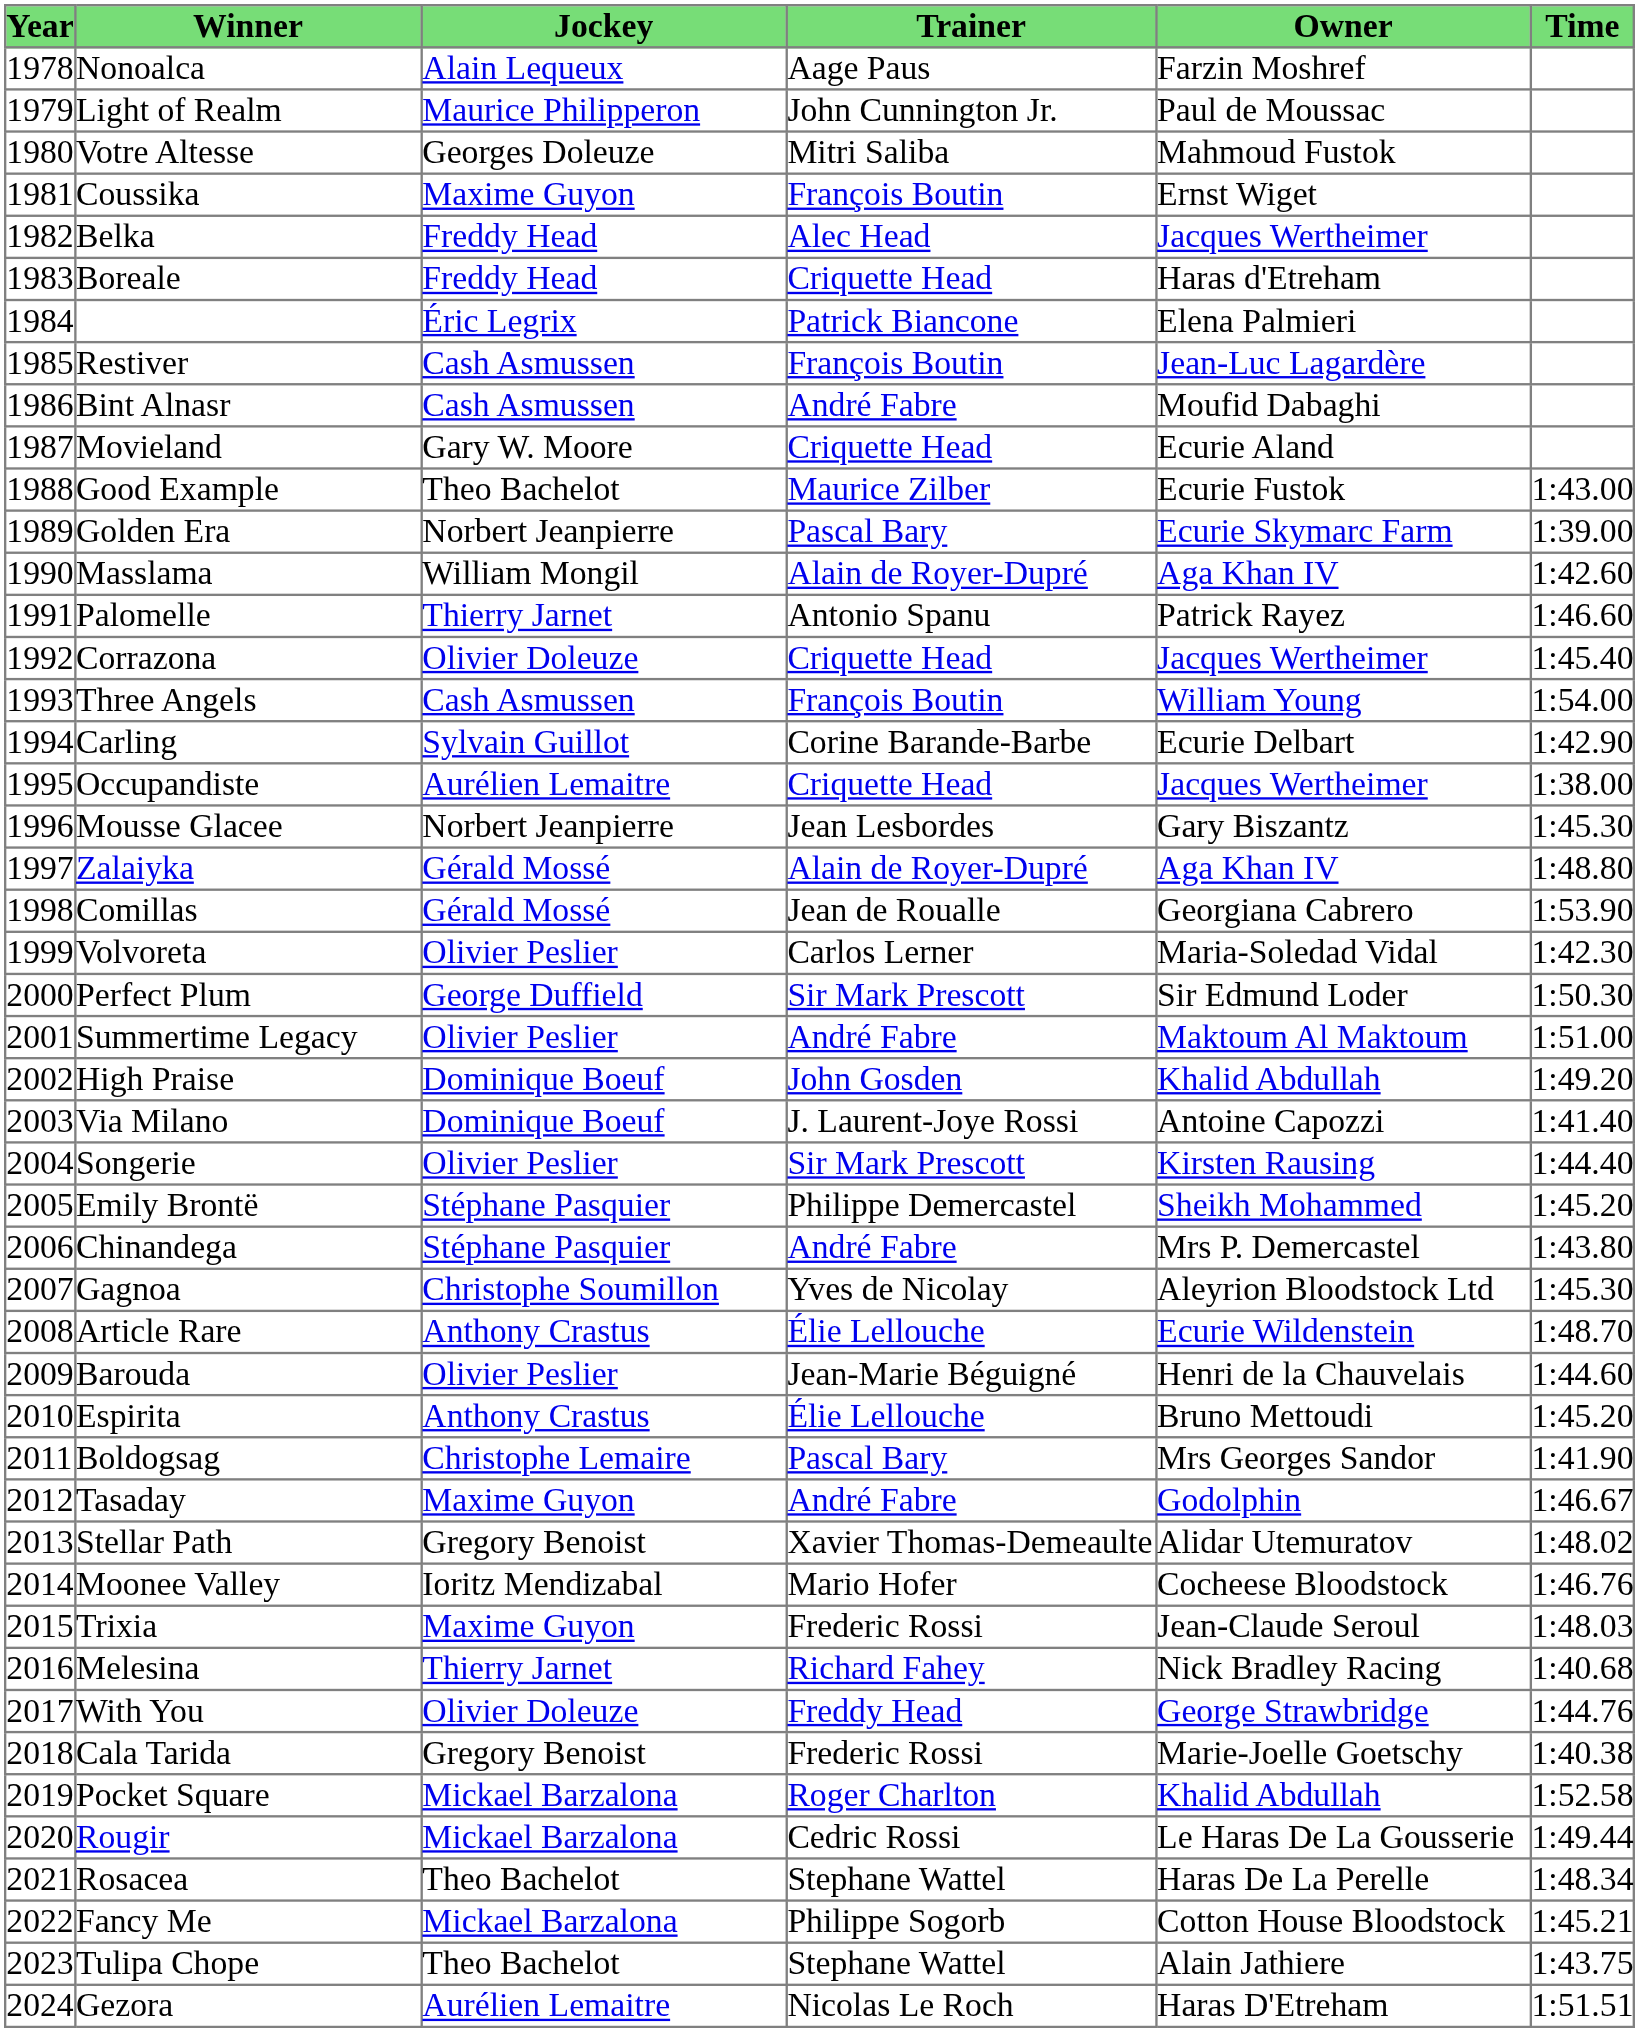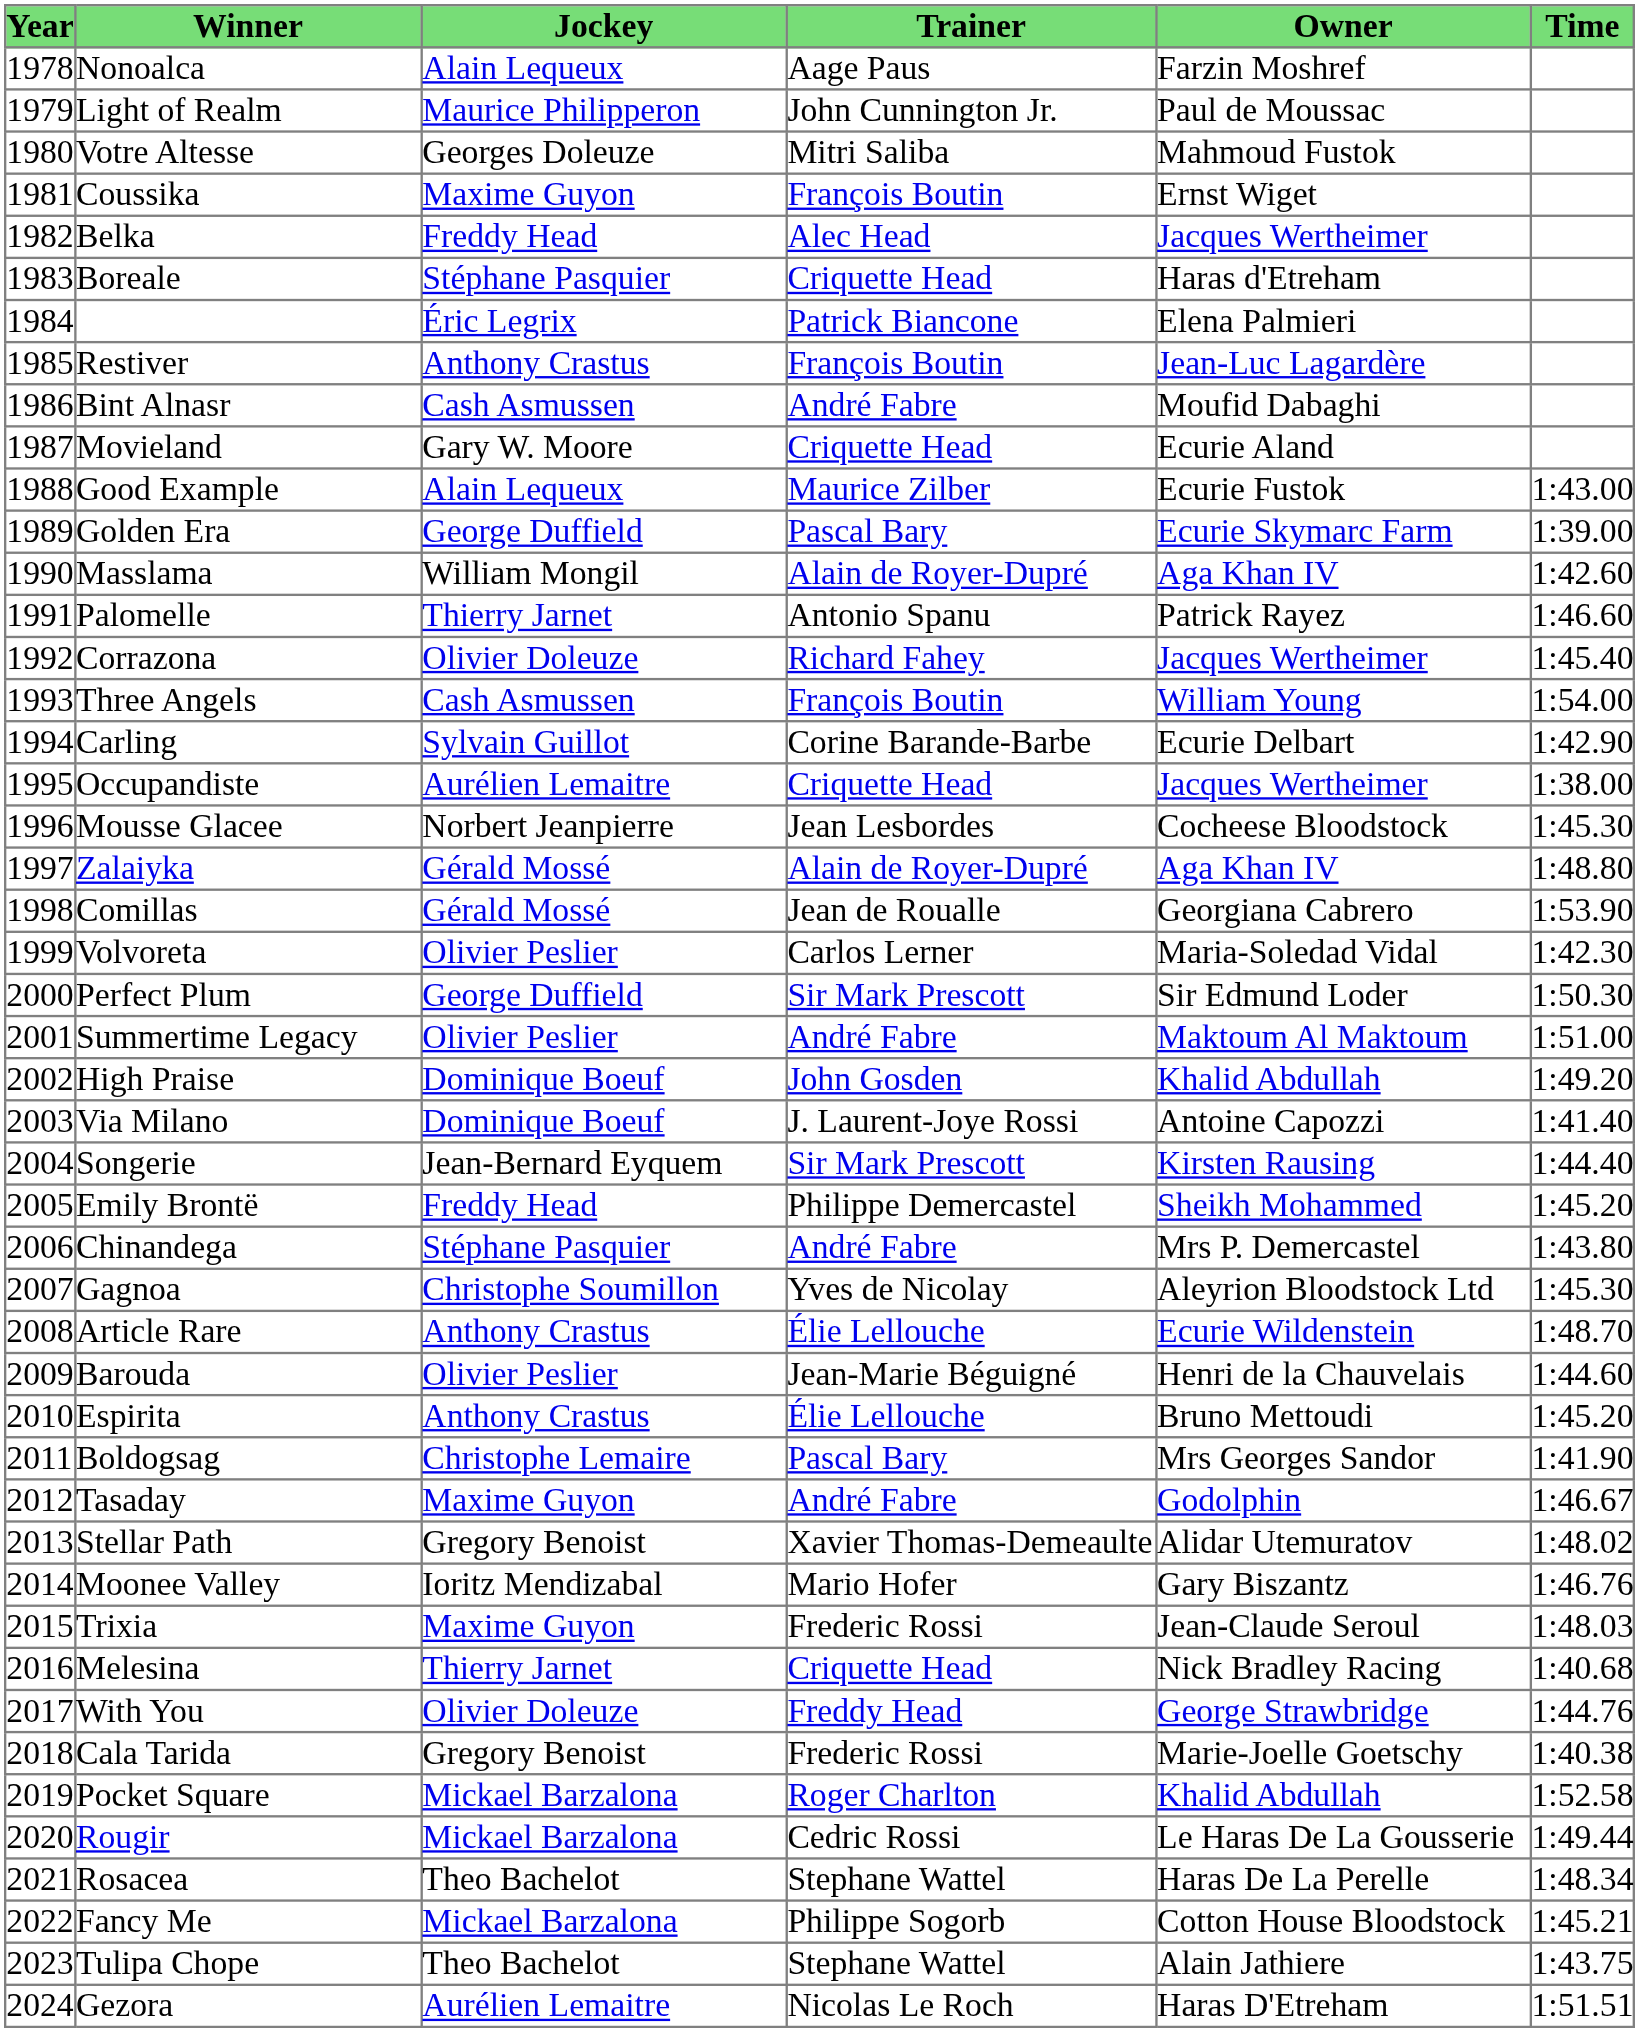 <table class = "sortable" | border="1" cellpadding="0" style="border-collapse: collapse; font-size:90%">
 <tr bgcolor="#77dd77" align="center">
 <th>Year</th>
 <th>Winner</th>
 <th>Jockey</th>
 <th>Trainer</th>
 <th>Owner</th>
 <th>Time</th>
 </tr>
 <tr>
 <td>1978</td>
 <td width=147px>Nonoalca</td>
 <td width=155px><a href='#'>Alain Lequeux</a></td>
 <td width=157px>Aage Paus</td>
 <td width=159px>Farzin Moshref</td>
 <td></td>
 </tr>
 <tr>
 <td>1979</td>
 <td>Light of Realm</td>
 <td><a href='#'>Maurice Philipperon</a></td>
 <td>John Cunnington Jr.</td>
 <td>Paul de Moussac</td>
 <td></td>
 </tr>
 <tr>
 <td>1980</td>
 <td>Votre Altesse</td>
 <td>Georges Doleuze</td>
 <td>Mitri Saliba</td>
 <td>Mahmoud Fustok</td>
 <td></td>
 </tr>
 <tr>
 <td>1981</td>
 <td>Coussika</td>
 <td><a href='#'>Maxime Guyon</a></td>
 <td><a href='#'>François Boutin</a></td>
 <td>Ernst Wiget</td>
 <td></td>
 </tr>
 <tr>
 <td>1982</td>
 <td>Belka</td>
 <td><a href='#'>Freddy Head</a></td>
 <td><a href='#'>Alec Head</a></td>
 <td><a href='#'>Jacques Wertheimer</a></td>
 <td></td>
 </tr>
 <tr>
 <td>1983</td>
 <td>Boreale</td>
-<td><a href='#'>Freddy Head</a></td>
+<td><a href='#'>Stéphane Pasquier</a></td>
 <td><a href='#'>Criquette Head</a></td>
 <td>Haras d'Etreham</td>
 <td></td>
 </tr>
 <tr>
 <td>1984</td>
 <td></td>
 <td><a href='#'>Éric Legrix</a></td>
 <td><a href='#'>Patrick Biancone</a></td>
 <td>Elena Palmieri</td>
 <td></td>
 </tr>
 <tr>
 <td>1985</td>
 <td>Restiver</td>
-<td><a href='#'>Cash Asmussen</a></td>
+<td><a href='#'>Anthony Crastus</a></td>
 <td><a href='#'>François Boutin</a></td>
 <td><a href='#'>Jean-Luc Lagardère</a></td>
 <td></td>
 </tr>
 <tr>
 <td>1986</td>
 <td>Bint Alnasr</td>
 <td><a href='#'>Cash Asmussen</a></td>
 <td><a href='#'>André Fabre</a></td>
 <td>Moufid Dabaghi</td>
 <td></td>
 </tr>
 <tr>
 <td>1987</td>
 <td>Movieland</td>
 <td>Gary W. Moore</td>
 <td><a href='#'>Criquette Head</a></td>
 <td>Ecurie Aland</td>
 <td></td>
 </tr>
 <tr>
 <td>1988</td>
 <td>Good Example</td>
-<td>Theo Bachelot</td>
+<td><a href='#'>Alain Lequeux</a></td>
 <td><a href='#'>Maurice Zilber</a></td>
 <td>Ecurie Fustok</td>
 <td>1:43.00</td>
 </tr>
 <tr>
 <td>1989</td>
 <td>Golden Era</td>
-<td>Norbert Jeanpierre</td>
+<td><a href='#'>George Duffield</a></td>
 <td><a href='#'>Pascal Bary</a></td>
 <td><a href='#'>Ecurie Skymarc Farm</a></td>
 <td>1:39.00</td>
 </tr>
 <tr>
 <td>1990</td>
 <td>Masslama</td>
 <td>William Mongil</td>
 <td><a href='#'>Alain de Royer-Dupré</a></td>
 <td><a href='#'>Aga Khan IV</a></td>
 <td>1:42.60</td>
 </tr>
 <tr>
 <td>1991</td>
 <td>Palomelle</td>
 <td><a href='#'>Thierry Jarnet</a></td>
 <td>Antonio Spanu</td>
 <td>Patrick Rayez</td>
 <td>1:46.60</td>
 </tr>
 <tr>
 <td>1992</td>
 <td>Corrazona</td>
 <td><a href='#'>Olivier Doleuze</a></td>
-<td><a href='#'>Criquette Head</a></td>
+<td><a href='#'>Richard Fahey</a></td>
 <td><a href='#'>Jacques Wertheimer</a></td>
 <td>1:45.40</td>
 </tr>
 <tr>
 <td>1993</td>
 <td>Three Angels</td>
 <td><a href='#'>Cash Asmussen</a></td>
 <td><a href='#'>François Boutin</a></td>
 <td><a href='#'>William Young</a></td>
 <td>1:54.00</td>
 </tr>
 <tr>
 <td>1994</td>
 <td>Carling</td>
 <td><a href='#'>Sylvain Guillot</a></td>
 <td>Corine Barande-Barbe</td>
 <td>Ecurie Delbart</td>
 <td>1:42.90</td>
 </tr>
 <tr>
 <td>1995</td>
 <td>Occupandiste</td>
 <td><a href='#'>Aurélien Lemaitre</a></td>
 <td><a href='#'>Criquette Head</a></td>
 <td><a href='#'>Jacques Wertheimer</a></td>
 <td>1:38.00</td>
 </tr>
 <tr>
 <td>1996</td>
 <td>Mousse Glacee</td>
 <td>Norbert Jeanpierre</td>
 <td>Jean Lesbordes</td>
-<td>Gary Biszantz</td>
+<td>Cocheese Bloodstock</td>
 <td>1:45.30</td>
 </tr>
 <tr>
 <td>1997</td>
 <td><a href='#'>Zalaiyka</a></td>
 <td><a href='#'>Gérald Mossé</a></td>
 <td><a href='#'>Alain de Royer-Dupré</a></td>
 <td><a href='#'>Aga Khan IV</a></td>
 <td>1:48.80</td>
 </tr>
 <tr>
 <td>1998</td>
 <td>Comillas</td>
 <td><a href='#'>Gérald Mossé</a></td>
 <td>Jean de Roualle</td>
 <td>Georgiana Cabrero</td>
 <td>1:53.90</td>
 </tr>
 <tr>
 <td>1999</td>
 <td>Volvoreta</td>
 <td><a href='#'>Olivier Peslier</a></td>
 <td>Carlos Lerner</td>
 <td>Maria-Soledad Vidal</td>
 <td>1:42.30</td>
 </tr>
 <tr>
 <td>2000</td>
 <td>Perfect Plum</td>
 <td><a href='#'>George Duffield</a></td>
 <td><a href='#'>Sir Mark Prescott</a></td>
 <td>Sir Edmund Loder</td>
 <td>1:50.30</td>
 </tr>
 <tr>
 <td>2001</td>
 <td>Summertime Legacy</td>
 <td><a href='#'>Olivier Peslier</a></td>
 <td><a href='#'>André Fabre</a></td>
 <td><a href='#'>Maktoum Al Maktoum</a></td>
 <td>1:51.00</td>
 </tr>
 <tr>
 <td>2002</td>
 <td>High Praise</td>
 <td><a href='#'>Dominique Boeuf</a></td>
 <td><a href='#'>John Gosden</a></td>
 <td><a href='#'>Khalid Abdullah</a></td>
 <td>1:49.20</td>
 </tr>
 <tr>
 <td>2003</td>
 <td>Via Milano</td>
 <td><a href='#'>Dominique Boeuf</a></td>
 <td>J. Laurent-Joye Rossi </td>
 <td>Antoine Capozzi</td>
 <td>1:41.40</td>
 </tr>
 <tr>
 <td>2004</td>
 <td>Songerie</td>
-<td><a href='#'>Olivier Peslier</a></td>
+<td>Jean-Bernard Eyquem</td>
 <td><a href='#'>Sir Mark Prescott</a></td>
 <td><a href='#'>Kirsten Rausing</a></td>
 <td>1:44.40</td>
 </tr>
 <tr>
 <td>2005</td>
 <td>Emily Brontë</td>
-<td><a href='#'>Stéphane Pasquier</a></td>
+<td><a href='#'>Freddy Head</a></td>
 <td>Philippe Demercastel</td>
 <td><a href='#'>Sheikh Mohammed</a></td>
 <td>1:45.20</td>
 </tr>
 <tr>
 <td>2006</td>
 <td>Chinandega</td>
 <td><a href='#'>Stéphane Pasquier</a></td>
 <td><a href='#'>André Fabre</a></td>
 <td>Mrs P. Demercastel</td>
 <td>1:43.80</td>
 </tr>
 <tr>
 <td>2007</td>
 <td>Gagnoa</td>
 <td><a href='#'>Christophe Soumillon</a></td>
 <td>Yves de Nicolay</td>
 <td>Aleyrion Bloodstock Ltd</td>
 <td>1:45.30</td>
 </tr>
 <tr>
 <td>2008</td>
 <td>Article Rare</td>
 <td><a href='#'>Anthony Crastus</a></td>
 <td><a href='#'>Élie Lellouche</a></td>
 <td><a href='#'>Ecurie Wildenstein</a></td>
 <td>1:48.70</td>
 </tr>
 <tr>
 <td>2009</td>
 <td>Barouda</td>
 <td><a href='#'>Olivier Peslier</a></td>
 <td>Jean-Marie Béguigné</td>
 <td>Henri de la Chauvelais</td>
 <td>1:44.60</td>
 </tr>
 <tr>
 <td>2010</td>
 <td>Espirita</td>
 <td><a href='#'>Anthony Crastus</a></td>
 <td><a href='#'>Élie Lellouche</a></td>
 <td>Bruno Mettoudi</td>
 <td>1:45.20</td>
 </tr>
 <tr>
 <td>2011</td>
 <td>Boldogsag</td>
 <td><a href='#'>Christophe Lemaire</a></td>
 <td><a href='#'>Pascal Bary</a></td>
 <td>Mrs Georges Sandor</td>
 <td>1:41.90</td>
 </tr>
 <tr>
 <td>2012</td>
 <td>Tasaday</td>
 <td><a href='#'>Maxime Guyon</a></td>
 <td><a href='#'>André Fabre</a></td>
 <td><a href='#'>Godolphin</a></td>
 <td>1:46.67</td>
 </tr>
 <tr>
 <td>2013</td>
 <td>Stellar Path</td>
 <td>Gregory Benoist</td>
 <td>Xavier Thomas-Demeaulte</td>
 <td>Alidar Utemuratov</td>
 <td>1:48.02</td>
 </tr>
 <tr>
 <td>2014</td>
 <td>Moonee Valley</td>
 <td>Ioritz Mendizabal</td>
 <td>Mario Hofer</td>
-<td>Cocheese Bloodstock</td>
+<td>Gary Biszantz</td>
 <td>1:46.76</td>
 </tr>
 <tr>
 <td>2015</td>
 <td>Trixia</td>
 <td><a href='#'>Maxime Guyon</a></td>
 <td>Frederic Rossi</td>
 <td>Jean-Claude Seroul</td>
 <td>1:48.03</td>
 </tr>
 <tr>
 <td>2016</td>
 <td>Melesina</td>
 <td><a href='#'>Thierry Jarnet</a></td>
-<td><a href='#'>Richard Fahey</a></td>
+<td><a href='#'>Criquette Head</a></td>
 <td>Nick Bradley Racing</td>
 <td>1:40.68</td>
 </tr>
 <tr>
 <td>2017</td>
 <td>With You</td>
 <td><a href='#'>Olivier Doleuze</a></td>
 <td><a href='#'>Freddy Head</a></td>
 <td><a href='#'>George Strawbridge</a></td>
 <td>1:44.76</td>
 </tr>
 <tr>
 <td>2018</td>
 <td>Cala Tarida</td>
 <td>Gregory Benoist</td>
 <td>Frederic Rossi</td>
 <td>Marie-Joelle Goetschy</td>
 <td>1:40.38</td>
 </tr>
 <tr>
 <td>2019</td>
 <td>Pocket Square</td>
 <td><a href='#'>Mickael Barzalona</a></td>
 <td><a href='#'>Roger Charlton</a></td>
 <td><a href='#'>Khalid Abdullah</a></td>
 <td>1:52.58</td>
 </tr>
 <tr>
 <td>2020</td>
 <td><a href='#'>Rougir</a></td>
 <td><a href='#'>Mickael Barzalona</a></td>
 <td>Cedric Rossi</td>
 <td>Le Haras De La Gousserie</td>
 <td>1:49.44</td>
 </tr>
 <tr>
 <td>2021</td>
 <td>Rosacea</td>
 <td>Theo Bachelot</td>
 <td>Stephane Wattel</td>
 <td>Haras De La Perelle</td>
 <td>1:48.34</td>
 </tr>
 <tr>
 <td>2022</td>
 <td>Fancy Me</td>
 <td><a href='#'>Mickael Barzalona</a></td>
 <td>Philippe Sogorb</td>
 <td>Cotton House Bloodstock</td>
 <td>1:45.21</td>
 </tr>
 <tr>
 <td>2023</td>
 <td>Tulipa Chope</td>
 <td>Theo Bachelot</td>
 <td>Stephane Wattel</td>
 <td>Alain Jathiere</td>
 <td>1:43.75</td>
 </tr>
 <tr>
 <td>2024</td>
 <td>Gezora</td>
 <td><a href='#'>Aurélien Lemaitre</a></td>
 <td>Nicolas Le Roch</td>
 <td>Haras D'Etreham</td>
 <td>1:51.51</td>
 </tr>
 </table>
